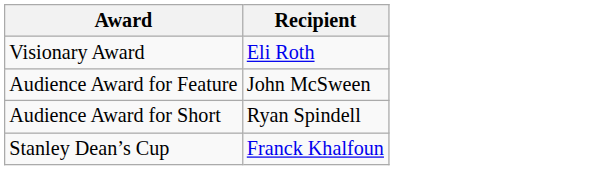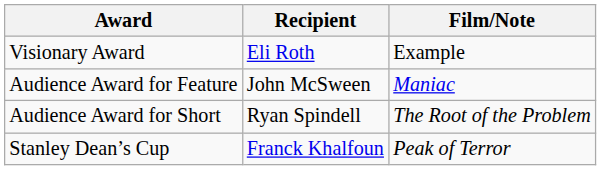 <table class="wikitable">
 <tr>
 <th>Award</th>
 <th>Recipient</th>
+<th>Film/Note</th>
 </tr>
 <tr>
 <td>Visionary Award</td>
 <td><a href='#'>Eli Roth</a></td>
+<td>Example</td>
 </tr>
 <tr>
 <td>Audience Award for Feature</td>
 <td>John McSween</td>
+<td><em><a href='#'>Maniac</a></em></td>
 </tr>
 <tr>
 <td>Audience Award for Short</td>
 <td>Ryan Spindell</td>
+<td><em>The Root of the Problem</em></td>
 </tr>
 <tr>
 <td>Stanley Dean’s Cup</td>
 <td><a href='#'>Franck Khalfoun</a></td>
+<td><em>Peak of Terror</em></td>
 </tr>
 </table>
